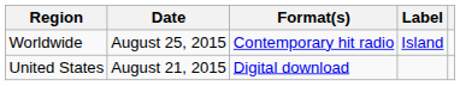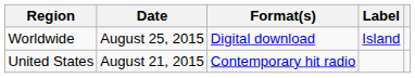 <table class="wikitable plainrowheaders">
 <tr>
 <th scope="col">Region</th>
 <th scope="col">Date</th>
 <th scope="col">Format(s)</th>
 <th scope="col">Label</th>
 <th scope="col"></th>
 </tr>
 <tr>
 <td>Worldwide</td>
 <td>August 25, 2015</td>
-<td><a href='#'>Contemporary hit radio</a></td>
+<td><a href='#'>Digital download</a></td>
 <td><a href='#'>Island</a></td>
 <td style="text-align:center;"></td>
 </tr>
 <tr>
 <td>United States</td>
 <td>August 21, 2015</td>
-<td><a href='#'>Digital download</a></td>
+<td><a href='#'>Contemporary hit radio</a></td>
 <td></td>
 <td style="text-align:center;"></td>
 </tr>
 </table>
